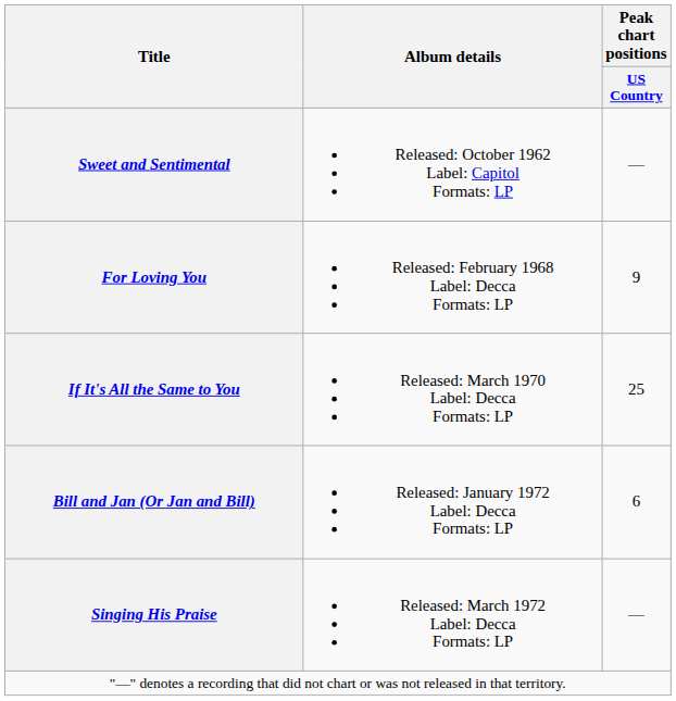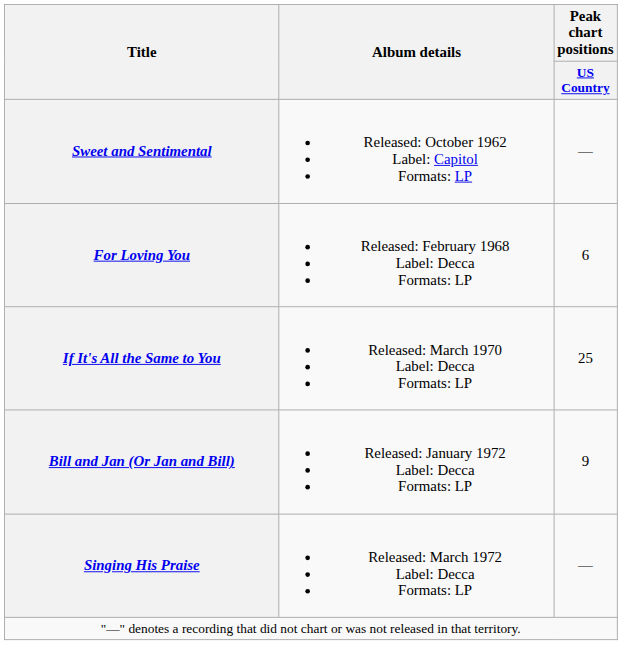 <table class="wikitable plainrowheaders" style="text-align:center;">
 <tr>
 <th scope="col" rowspan="2" style="width:18em;">Title</th>
 <th scope="col" rowspan="2" style="width:18em;">Album details</th>
 <th scope="col" colspan="1">Peak<br>chart<br>positions</th>
 </tr>
 <tr>
 <th scope="col" style="width:3em;font-size:90%;"><a href='#'>US<br>Country</a><br></th>
 </tr>
 <tr>
 <th scope="row"><em><a href='#'>Sweet and Sentimental</a></em><br></th>
 <td><br><ul><li>Released: October 1962</li><li>Label: <a href='#'>Capitol</a></li><li>Formats: <a href='#'>LP</a></li></ul></td>
 <td>—</td>
 </tr>
 <tr>
 <th scope="row"><em><a href='#'>For Loving You</a></em><br></th>
 <td><br><ul><li>Released: February 1968</li><li>Label: Decca</li><li>Formats: LP</li></ul></td>
-<td>9</td>
+<td>6</td>
 </tr>
 <tr>
 <th scope="row"><em><a href='#'>If It's All the Same to You</a></em><br></th>
 <td><br><ul><li>Released: March 1970</li><li>Label: Decca</li><li>Formats: LP</li></ul></td>
 <td>25</td>
 </tr>
 <tr>
 <th scope="row"><em><a href='#'>Bill and Jan (Or Jan and Bill)</a></em><br></th>
 <td><br><ul><li>Released: January 1972</li><li>Label: Decca</li><li>Formats: LP</li></ul></td>
-<td>6</td>
+<td>9</td>
 </tr>
 <tr>
 <th scope="row"><em><a href='#'>Singing His Praise</a></em><br></th>
 <td><br><ul><li>Released: March 1972</li><li>Label: Decca</li><li>Formats: LP</li></ul></td>
 <td>—</td>
 </tr>
 <tr>
 <td colspan="3" style="font-size:90%">"—" denotes a recording that did not chart or was not released in that territory.</td>
 </tr>
 </table>
